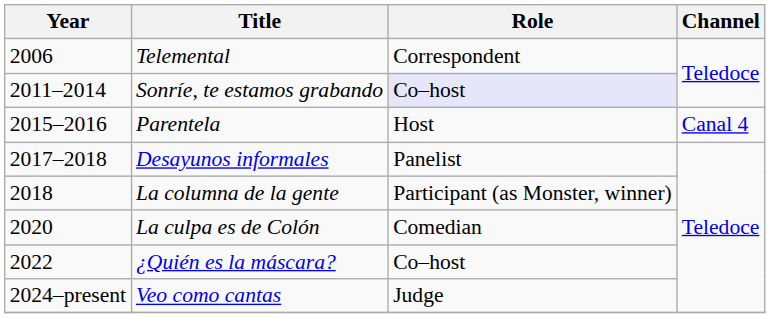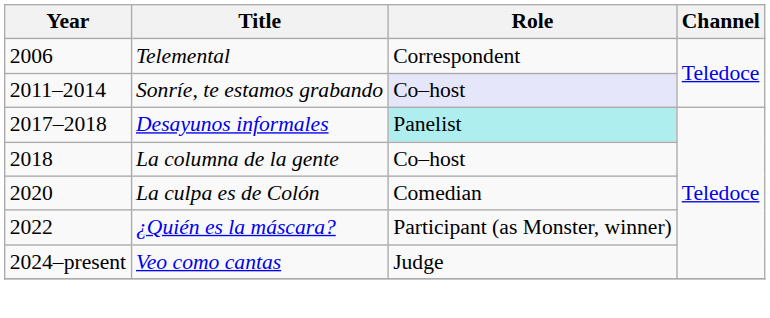 <table class="wikitable sortable">
 <tr>
 <th scope="col">Year</th>
 <th scope="col">Title</th>
 <th scope="col">Role</th>
 <th scope="col" class="unsortable">Channel</th>
 </tr>
 <tr>
 <td>2006</td>
 <td><em>Telemental</em></td>
 <td>Correspondent</td>
 <td rowspan="2"><a href='#'>Teledoce</a></td>
 </tr>
 <tr>
 <td>2011–2014</td>
 <td><em>Sonríe, te estamos grabando</em></td>
 <td style="background: lavender;">Co–host</td>
 </tr>
 <tr>
-<td>2015–2016</td>
-<td><em>Parentela</em></td>
-<td>Host</td>
-<td><a href='#'>Canal 4</a></td>
-</tr>
-<tr>
 <td>2017–2018</td>
 <td><em><a href='#'>Desayunos informales</a></em></td>
-<td>Panelist</td>
+<td style="background: paleturquoise;">Panelist</td>
 <td rowspan="5"><a href='#'>Teledoce</a></td>
 </tr>
 <tr>
 <td>2018</td>
 <td><em>La columna de la gente</em></td>
-<td>Participant (as Monster, winner)</td>
+<td>Co–host</td>
 </tr>
 <tr>
 <td>2020</td>
 <td><em>La culpa es de Colón</em></td>
 <td>Comedian</td>
 </tr>
 <tr>
 <td>2022</td>
 <td><em><a href='#'>¿Quién es la máscara?</a></em></td>
-<td>Co–host</td>
+<td>Participant (as Monster, winner)</td>
 </tr>
 <tr>
 <td>2024–present</td>
 <td><em><a href='#'>Veo como cantas</a></em></td>
 <td>Judge</td>
 </tr>
 <tr>
 </tr>
 </table>
